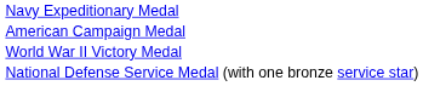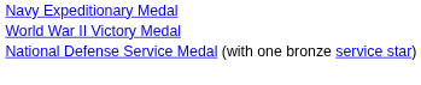 <table>
 <tr>
 <td></td>
 <td><a href='#'>Navy Expeditionary Medal</a></td>
-</tr>
-<tr>
-<td></td>
-<td><a href='#'>American Campaign Medal</a></td>
 </tr>
 <tr>
 <td></td>
 <td><a href='#'>World War II Victory Medal</a></td>
 </tr>
 <tr>
 <td></td>
 <td><a href='#'>National Defense Service Medal</a> (with one bronze <a href='#'>service star</a>)</td>
 </tr>
 </table>
